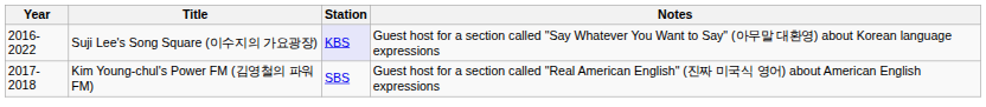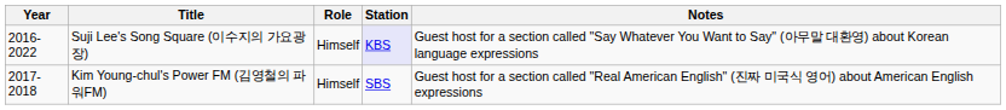 <table class="wikitable sortable">
 <tr>
 <th>Year</th>
 <th>Title</th>
+<th>Role</th>
 <th>Station</th>
 <th>Notes</th>
 </tr>
 <tr>
 <td>2016-2022</td>
 <td>Suji Lee's Song Square (이수지의 가요광장)</td>
+<td>Himself</td>
 <td style="background: lavender;"><a href='#'>KBS</a></td>
 <td>Guest host for a section called "Say Whatever You Want to Say" (아무말 대환영) about Korean language expressions</td>
 </tr>
 <tr>
 <td>2017-2018</td>
 <td>Kim Young-chul's Power FM (김영철의 파워FM)</td>
+<td>Himself</td>
 <td><a href='#'>SBS</a></td>
 <td>Guest host for a section called "Real American English" (진짜 미국식 영어) about American English expressions</td>
 </tr>
 </table>
